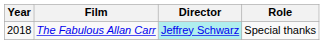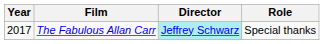 <table class="wikitable">
 <tr>
 <th>Year</th>
 <th>Film</th>
 <th>Director</th>
 <th>Role</th>
 </tr>
 <tr>
-<td>2018</td>
+<td>2017</td>
 <td><em><a href='#'>The Fabulous Allan Carr</a></em></td>
 <td style="background: paleturquoise;"><a href='#'>Jeffrey Schwarz</a></td>
 <td>Special thanks</td>
 </tr>
 </table>
